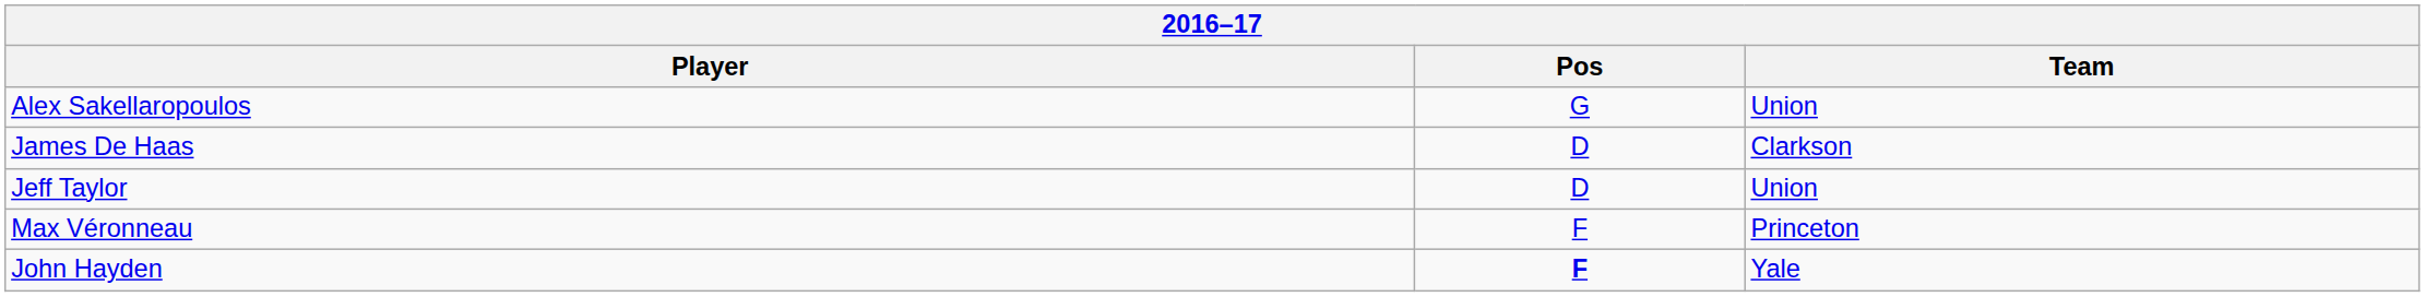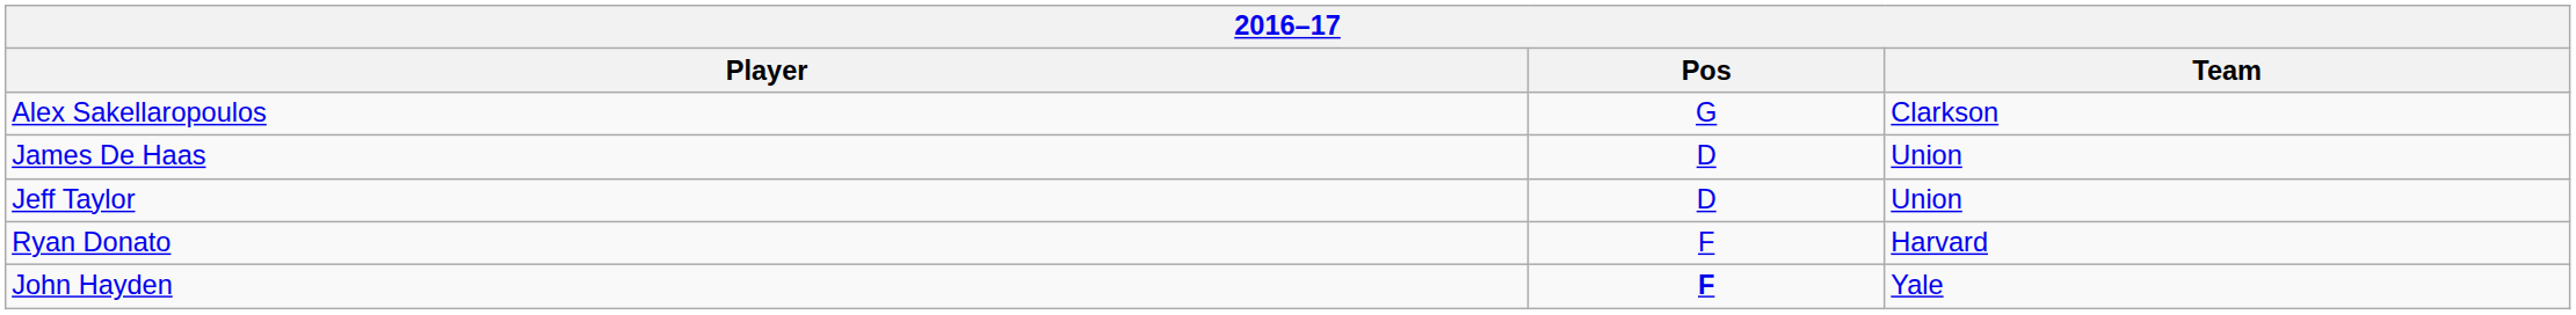 <table class="wikitable" width=95%>
 <tr>
 <th colspan=3><a href='#'>2016–17</a></th>
 </tr>
 <tr>
 <th>Player</th>
 <th>Pos</th>
 <th>Team</th>
 </tr>
 <tr>
 <td><a href='#'>Alex Sakellaropoulos</a></td>
 <td align=center><a href='#'>G</a></td>
-<td><a href='#'>Union</a></td>
+<td><a href='#'>Clarkson</a></td>
 </tr>
 <tr>
 <td><a href='#'>James De Haas</a></td>
 <td align=center><a href='#'>D</a></td>
-<td><a href='#'>Clarkson</a></td>
+<td><a href='#'>Union</a></td>
 </tr>
 <tr>
 <td><a href='#'>Jeff Taylor</a></td>
 <td align=center><a href='#'>D</a></td>
 <td><a href='#'>Union</a></td>
 </tr>
 <tr>
-<td><a href='#'>Max Véronneau</a></td>
+<td><a href='#'>Ryan Donato</a></td>
 <td align=center><a href='#'>F</a></td>
-<td><a href='#'>Princeton</a></td>
+<td><a href='#'>Harvard</a></td>
 </tr>
 <tr>
 <td><a href='#'>John Hayden</a></td>
 <td align=center><strong><a href='#'>F</a></strong></td>
 <td><a href='#'>Yale</a></td>
 </tr>
 </table>
